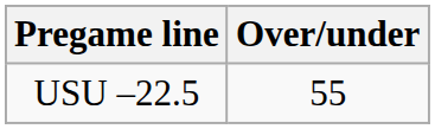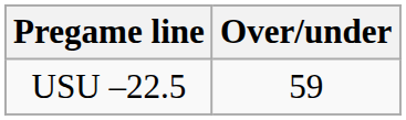 <table class="wikitable">
 <tr align="center">
 <th style=>Pregame line</th>
 <th style=>Over/under</th>
 </tr>
 <tr align="center">
 <td>USU –22.5</td>
-<td>55</td>
+<td>59</td>
 </tr>
 </table>
